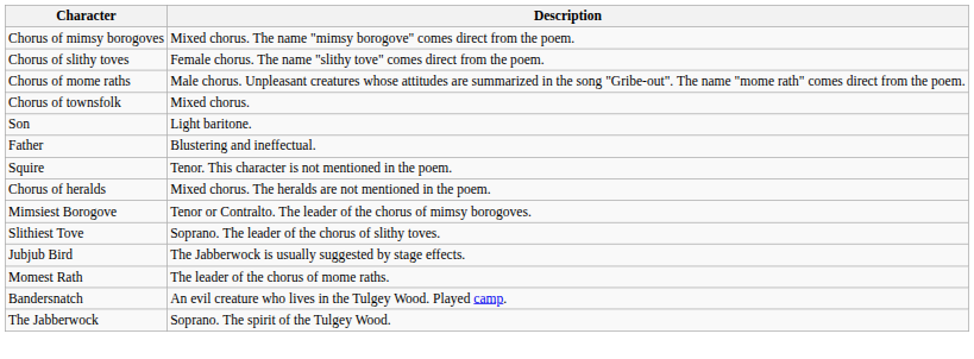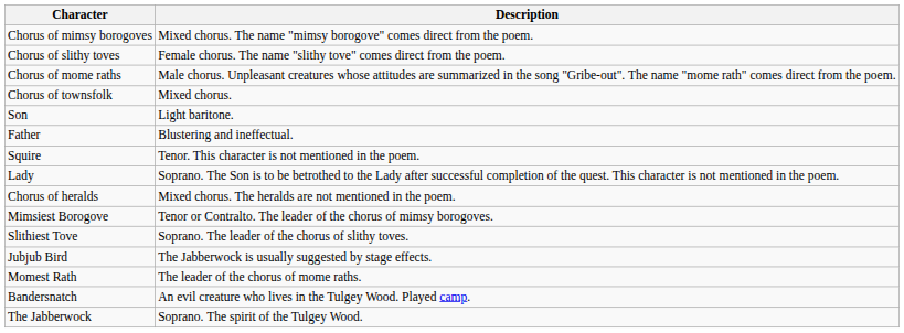 <table class="wikitable">
 <tr>
 <th>Character</th>
 <th>Description</th>
 </tr>
 <tr>
 <td>Chorus of mimsy borogoves</td>
 <td>Mixed chorus. The name "mimsy borogove" comes direct from the poem.</td>
 </tr>
 <tr>
 <td>Chorus of slithy toves</td>
 <td>Female chorus. The name "slithy tove" comes direct from the poem.</td>
 </tr>
 <tr>
 <td>Chorus of mome raths</td>
 <td>Male chorus. Unpleasant creatures whose attitudes are summarized in the song "Gribe-out". The name "mome rath" comes direct from the poem.</td>
 </tr>
 <tr>
 <td>Chorus of townsfolk</td>
 <td>Mixed chorus.</td>
 </tr>
 <tr>
 <td>Son</td>
 <td>Light baritone.</td>
 </tr>
 <tr>
 <td>Father</td>
 <td>Blustering and ineffectual.</td>
 </tr>
 <tr>
 <td>Squire</td>
 <td>Tenor. This character is not mentioned in the poem.</td>
 </tr>
 <tr>
+<td>Lady</td>
+<td>Soprano. The Son is to be betrothed to the Lady after successful completion of the quest. This character is not mentioned in the poem.</td>
+</tr>
+<tr>
 <td>Chorus of heralds</td>
 <td>Mixed chorus. The heralds are not mentioned in the poem.</td>
 </tr>
 <tr>
 <td>Mimsiest Borogove</td>
 <td>Tenor or Contralto. The leader of the chorus of mimsy borogoves.</td>
 </tr>
 <tr>
 <td>Slithiest Tove</td>
 <td>Soprano. The leader of the chorus of slithy toves.</td>
 </tr>
 <tr>
 <td>Jubjub Bird</td>
 <td>The Jabberwock is usually suggested by stage effects.</td>
 </tr>
 <tr>
 <td>Momest Rath</td>
 <td>The leader of the chorus of mome raths.</td>
 </tr>
 <tr>
 <td>Bandersnatch</td>
 <td>An evil creature who lives in the Tulgey Wood. Played <a href='#'>camp</a>.</td>
 </tr>
 <tr>
 <td>The Jabberwock</td>
 <td>Soprano. The spirit of the Tulgey Wood.</td>
 </tr>
 </table>
